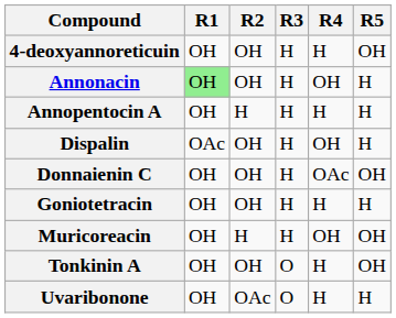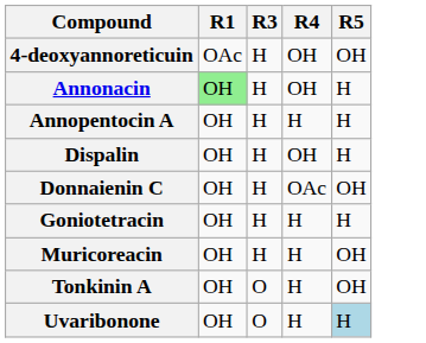 <table class="wikitable">
 <tr>
 <th scope="col">Compound</th>
 <th scope="col">R1</th>
-<th scope="col">R2</th>
 <th scope="col">R3</th>
 <th scope="col">R4</th>
 <th scope="col">R5</th>
 </tr>
 <tr>
 <th scope="row">4-deoxyannoreticuin</th>
+<td>OAc</td>
+<td>H</td>
 <td>OH</td>
-<td>OH</td>
-<td>H</td>
-<td>H</td>
 <td>OH</td>
 </tr>
 <tr>
 <th scope="row"><a href='#'>Annonacin</a></th>
 <td style="background: lightgreen;">OH</td>
-<td>OH</td>
 <td>H</td>
 <td>OH</td>
 <td>H</td>
 </tr>
 <tr>
 <th scope="row">Annopentocin A</th>
 <td>OH</td>
 <td>H</td>
 <td>H</td>
 <td>H</td>
-<td>H</td>
 </tr>
 <tr>
 <th scope="row">Dispalin</th>
-<td>OAc</td>
 <td>OH</td>
 <td>H</td>
 <td>OH</td>
 <td>H</td>
 </tr>
 <tr>
 <th scope="row">Donnaienin C</th>
 <td>OH</td>
-<td>OH</td>
 <td>H</td>
 <td>OAc</td>
 <td>OH</td>
 </tr>
 <tr>
 <th scope="row">Goniotetracin</th>
-<td>OH</td>
 <td>OH</td>
 <td>H</td>
 <td>H</td>
 <td>H</td>
 </tr>
 <tr>
 <th scope="row">Muricoreacin</th>
 <td>OH</td>
 <td>H</td>
 <td>H</td>
 <td>OH</td>
-<td>OH</td>
 </tr>
 <tr>
 <th scope="row">Tonkinin A</th>
-<td>OH</td>
 <td>OH</td>
 <td>O</td>
 <td>H</td>
 <td>OH</td>
 </tr>
 <tr>
 <th scope="row">Uvaribonone</th>
 <td>OH</td>
-<td>OAc</td>
 <td>O</td>
 <td>H</td>
-<td>H</td>
+<td style="background: lightblue;">H</td>
 </tr>
 </table>
